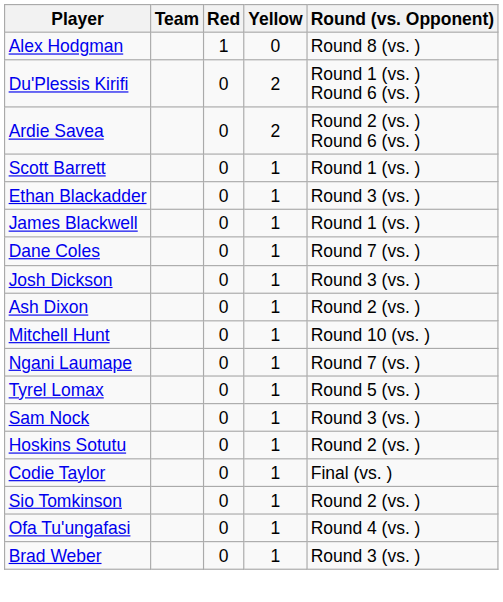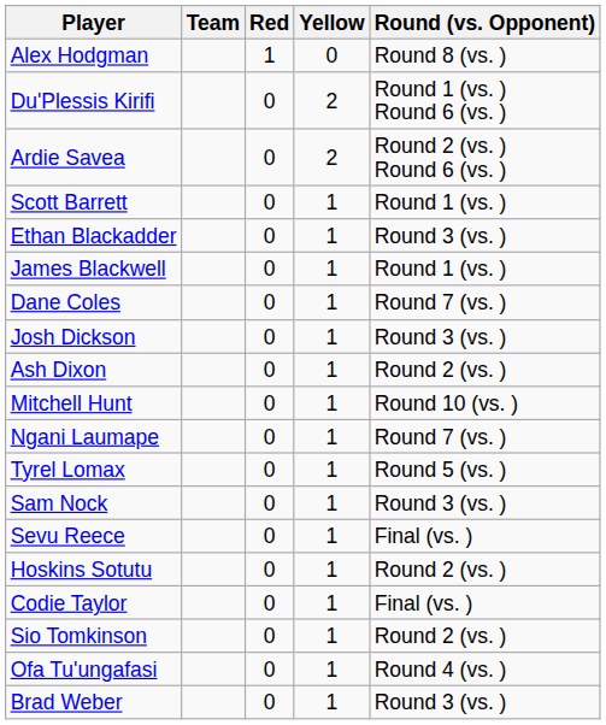 <table class="wikitable sortable" style="text-align:center; font-size:95%">
 <tr>
 <th>Player</th>
 <th>Team</th>
 <th> Red</th>
 <th> Yellow</th>
 <th class="unsortable">Round (vs. Opponent)</th>
 </tr>
 <tr>
 <td align="left"><a href='#'>Alex Hodgman</a></td>
 <td align="left"></td>
 <td>1</td>
 <td>0</td>
 <td align="left"> Round 8 (vs. )</td>
 </tr>
 <tr>
 <td align="left"><a href='#'>Du'Plessis Kirifi</a></td>
 <td align="left"></td>
 <td>0</td>
 <td>2</td>
 <td align="left"> Round 1 (vs. ) <br>  Round 6 (vs. )</td>
 </tr>
 <tr>
 <td align="left"><a href='#'>Ardie Savea</a></td>
 <td align="left"></td>
 <td>0</td>
 <td>2</td>
 <td align="left"> Round 2 (vs. ) <br>  Round 6 (vs. )</td>
 </tr>
 <tr>
 <td align="left"><a href='#'>Scott Barrett</a></td>
 <td align="left"></td>
 <td>0</td>
 <td>1</td>
 <td align="left"> Round 1 (vs. )</td>
 </tr>
 <tr>
 <td align="left"><a href='#'>Ethan Blackadder</a></td>
 <td align="left"></td>
 <td>0</td>
 <td>1</td>
 <td align="left"> Round 3 (vs. )</td>
 </tr>
 <tr>
 <td align="left"><a href='#'>James Blackwell</a></td>
 <td align="left"></td>
 <td>0</td>
 <td>1</td>
 <td align="left"> Round 1 (vs. )</td>
 </tr>
 <tr>
 <td align="left"><a href='#'>Dane Coles</a></td>
 <td align="left"></td>
 <td>0</td>
 <td>1</td>
 <td align="left"> Round 7 (vs. )</td>
 </tr>
 <tr>
 <td align="left"><a href='#'>Josh Dickson</a></td>
 <td align="left"></td>
 <td>0</td>
 <td>1</td>
 <td align="left"> Round 3 (vs. )</td>
 </tr>
 <tr>
 <td align="left"><a href='#'>Ash Dixon</a></td>
 <td align="left"></td>
 <td>0</td>
 <td>1</td>
 <td align="left"> Round 2 (vs. )</td>
 </tr>
 <tr>
 <td align="left"><a href='#'>Mitchell Hunt</a></td>
 <td align="left"></td>
 <td>0</td>
 <td>1</td>
 <td align="left"> Round 10 (vs. )</td>
 </tr>
 <tr>
 <td align="left"><a href='#'>Ngani Laumape</a></td>
 <td align="left"></td>
 <td>0</td>
 <td>1</td>
 <td align="left"> Round 7 (vs. )</td>
 </tr>
 <tr>
 <td align="left"><a href='#'>Tyrel Lomax</a></td>
 <td align="left"></td>
 <td>0</td>
 <td>1</td>
 <td align="left"> Round 5 (vs. )</td>
 </tr>
 <tr>
 <td align="left"><a href='#'>Sam Nock</a></td>
 <td align="left"></td>
 <td>0</td>
 <td>1</td>
 <td align="left"> Round 3 (vs. )</td>
 </tr>
 <tr>
+<td align="left"><a href='#'>Sevu Reece</a></td>
+<td align="left"></td>
+<td>0</td>
+<td>1</td>
+<td align="left"> Final (vs. )</td>
+</tr>
+<tr>
 <td align="left"><a href='#'>Hoskins Sotutu</a></td>
 <td align="left"></td>
 <td>0</td>
 <td>1</td>
 <td align="left"> Round 2 (vs. )</td>
 </tr>
 <tr>
 <td align="left"><a href='#'>Codie Taylor</a></td>
 <td align="left"></td>
 <td>0</td>
 <td>1</td>
 <td align="left"> Final (vs. )</td>
 </tr>
 <tr>
 <td align="left"><a href='#'>Sio Tomkinson</a></td>
 <td align="left"></td>
 <td>0</td>
 <td>1</td>
 <td align="left"> Round 2 (vs. )</td>
 </tr>
 <tr>
 <td align="left"><a href='#'>Ofa Tu'ungafasi</a></td>
 <td align="left"></td>
 <td>0</td>
 <td>1</td>
 <td align="left"> Round 4 (vs. )</td>
 </tr>
 <tr>
 <td align="left"><a href='#'>Brad Weber</a></td>
 <td align="left"></td>
 <td>0</td>
 <td>1</td>
 <td align="left"> Round 3 (vs. )</td>
 </tr>
 </table>
